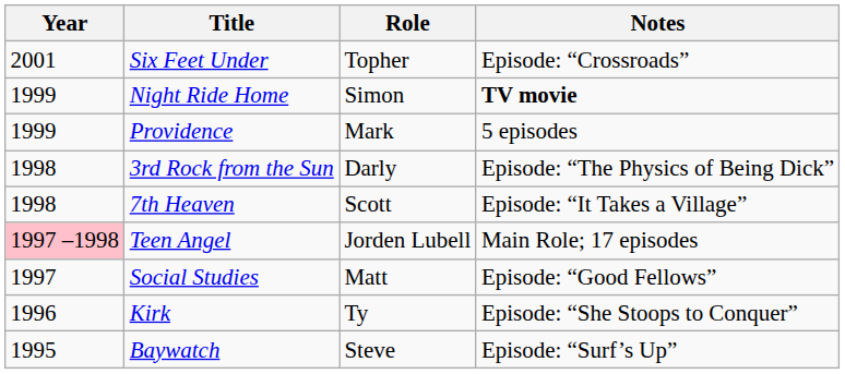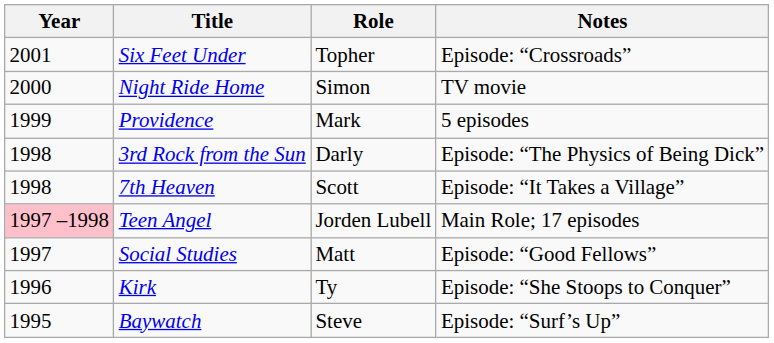 <table class="wikitable sortable">
 <tr>
 <th>Year</th>
 <th>Title</th>
 <th>Role</th>
 <th>Notes</th>
 </tr>
 <tr>
 <td>2001</td>
 <td><em><a href='#'>Six Feet Under</a></em></td>
 <td>Topher</td>
 <td>Episode: “Crossroads”</td>
 </tr>
 <tr>
-<td>1999</td>
+<td>2000</td>
 <td><em><a href='#'>Night Ride Home</a></em></td>
 <td>Simon</td>
-<td><strong>TV movie</strong></td>
+<td>TV movie</td>
 </tr>
 <tr>
 <td>1999</td>
 <td><em><a href='#'>Providence</a></em></td>
 <td>Mark</td>
 <td>5 episodes</td>
 </tr>
 <tr>
 <td>1998</td>
 <td><em><a href='#'>3rd Rock from the Sun</a></em></td>
 <td>Darly</td>
 <td>Episode: “The Physics of Being Dick”</td>
 </tr>
 <tr>
 <td>1998</td>
 <td><em><a href='#'>7th Heaven</a></em></td>
 <td>Scott</td>
 <td>Episode: “It Takes a Village”</td>
 </tr>
 <tr>
 <td style="background: pink;">1997 –1998</td>
 <td><em><a href='#'>Teen Angel</a></em></td>
 <td>Jorden Lubell</td>
 <td>Main Role; 17 episodes</td>
 </tr>
 <tr>
 <td>1997</td>
 <td><em><a href='#'>Social Studies</a></em></td>
 <td>Matt</td>
 <td>Episode: “Good Fellows”</td>
 </tr>
 <tr>
 <td>1996</td>
 <td><em><a href='#'>Kirk</a></em></td>
 <td>Ty</td>
 <td>Episode: “She Stoops to Conquer”</td>
 </tr>
 <tr>
 <td>1995</td>
 <td><em><a href='#'>Baywatch</a></em></td>
 <td>Steve</td>
 <td>Episode: “Surf’s Up”</td>
 </tr>
 </table>
